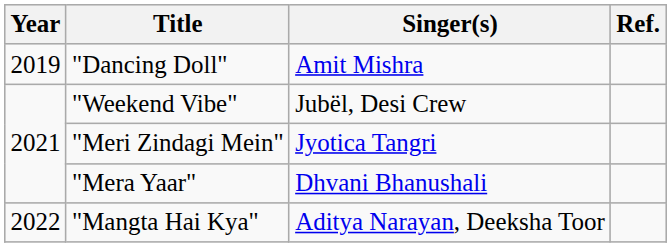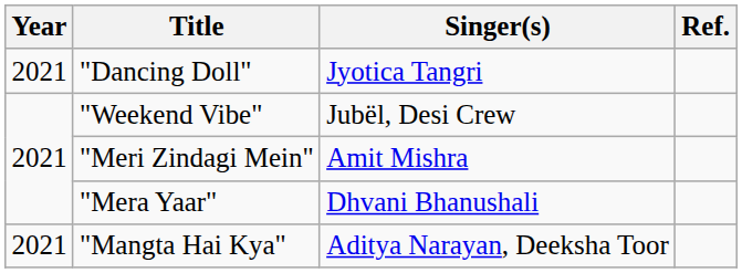 <table class="wikitable">
 <tr>
 <th>Year</th>
 <th>Title</th>
 <th>Singer(s)</th>
 <th>Ref.</th>
 </tr>
 <tr>
-<td>2019</td>
+<td>2021</td>
 <td>"Dancing Doll"</td>
-<td><a href='#'>Amit Mishra</a></td>
+<td><a href='#'>Jyotica Tangri</a></td>
 <td></td>
 </tr>
 <tr>
 <td rowspan="3">2021</td>
 <td>"Weekend Vibe"</td>
 <td>Jubël, Desi Crew</td>
 <td></td>
 </tr>
 <tr>
 <td>"Meri Zindagi Mein"</td>
-<td><a href='#'>Jyotica Tangri</a></td>
+<td><a href='#'>Amit Mishra</a></td>
 <td></td>
 </tr>
 <tr>
 <td>"Mera Yaar"</td>
 <td><a href='#'>Dhvani Bhanushali</a></td>
 <td></td>
 </tr>
 <tr>
-<td>2022</td>
+<td>2021</td>
 <td>"Mangta Hai Kya"</td>
 <td><a href='#'>Aditya Narayan</a>, Deeksha Toor</td>
 <td></td>
 </tr>
 </table>
